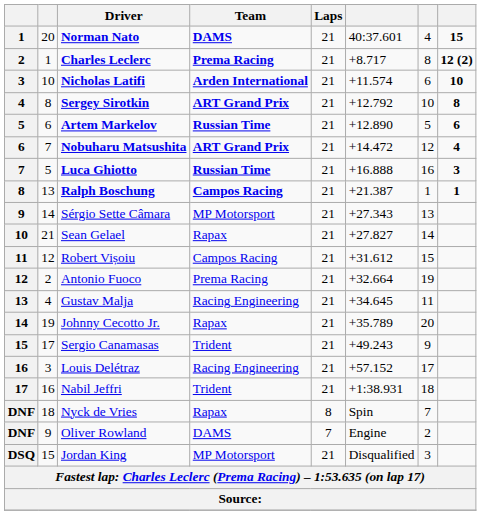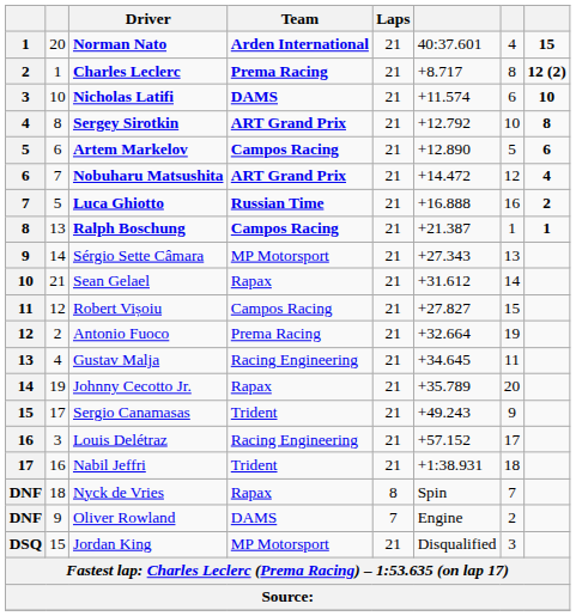 <table class="wikitable" style="font-size:85%">
 <tr>
 <th scope="col"></th>
 <th scope="col"></th>
 <th scope="col">Driver</th>
 <th scope="col">Team</th>
 <th scope="col">Laps</th>
 <th scope="col"></th>
 <th scope="col"></th>
 <th scope="col"></th>
 </tr>
 <tr>
 <th scope="row">1</th>
 <td align="center">20</td>
 <td> <strong><a href='#'>Norman Nato</a></strong></td>
-<td><strong><a href='#'>DAMS</a></strong></td>
+<td><strong><a href='#'>Arden International</a></strong></td>
 <td align="center">21</td>
 <td>40:37.601</td>
 <td align="center">4</td>
 <td align="center"><strong>15</strong></td>
 </tr>
 <tr>
 <th scope="row">2</th>
 <td align="center">1</td>
 <td> <strong><a href='#'>Charles Leclerc</a></strong></td>
 <td><strong><a href='#'>Prema Racing</a></strong></td>
 <td align="center">21</td>
 <td>+8.717</td>
 <td align="center">8</td>
 <td align="center"><strong>12 (2)</strong></td>
 </tr>
 <tr>
 <th scope="row">3</th>
 <td align="center">10</td>
 <td> <strong><a href='#'>Nicholas Latifi</a></strong></td>
-<td><strong><a href='#'>Arden International</a></strong></td>
+<td><strong><a href='#'>DAMS</a></strong></td>
 <td align="center">21</td>
 <td>+11.574</td>
 <td align="center">6</td>
 <td align="center"><strong>10</strong></td>
 </tr>
 <tr>
 <th scope="row">4</th>
 <td align="center">8</td>
 <td> <strong><a href='#'>Sergey Sirotkin</a></strong></td>
 <td><strong><a href='#'>ART Grand Prix</a></strong></td>
 <td align="center">21</td>
 <td>+12.792</td>
 <td align="center">10</td>
 <td align="center"><strong>8</strong></td>
 </tr>
 <tr>
 <th scope="row">5</th>
 <td align="center">6</td>
 <td> <strong><a href='#'>Artem Markelov</a></strong></td>
-<td><strong><a href='#'>Russian Time</a></strong></td>
+<td><strong><a href='#'>Campos Racing</a></strong></td>
 <td align="center">21</td>
 <td>+12.890</td>
 <td align="center">5</td>
 <td align="center"><strong>6</strong></td>
 </tr>
 <tr>
 <th scope="row">6</th>
 <td align="center">7</td>
 <td> <strong><a href='#'>Nobuharu Matsushita</a></strong></td>
 <td><strong><a href='#'>ART Grand Prix</a></strong></td>
 <td align="center">21</td>
 <td>+14.472</td>
 <td align="center">12</td>
 <td align="center"><strong>4</strong></td>
 </tr>
 <tr>
 <th scope="row">7</th>
 <td align="center">5</td>
 <td> <strong><a href='#'>Luca Ghiotto</a></strong></td>
 <td><strong><a href='#'>Russian Time</a></strong></td>
 <td align="center">21</td>
 <td>+16.888</td>
 <td align="center">16</td>
-<td align="center"><strong>3</strong></td>
+<td align="center"><strong>2</strong></td>
 </tr>
 <tr>
 <th scope="row">8</th>
 <td align="center">13</td>
 <td> <strong><a href='#'>Ralph Boschung</a></strong></td>
 <td><strong><a href='#'>Campos Racing</a></strong></td>
 <td align="center">21</td>
 <td>+21.387</td>
 <td align="center">1</td>
 <td align="center"><strong>1</strong></td>
 </tr>
 <tr>
 <th scope="row">9</th>
 <td align="center">14</td>
 <td> <a href='#'>Sérgio Sette Câmara</a></td>
 <td><a href='#'>MP Motorsport</a></td>
 <td align="center">21</td>
 <td>+27.343</td>
 <td align="center">13</td>
 <td></td>
 </tr>
 <tr>
 <th scope="row">10</th>
 <td align="center">21</td>
 <td> <a href='#'>Sean Gelael</a></td>
 <td><a href='#'>Rapax</a></td>
 <td align="center">21</td>
-<td>+27.827</td>
+<td>+31.612</td>
 <td align="center">14</td>
 <td></td>
 </tr>
 <tr>
 <th scope="row">11</th>
 <td align="center">12</td>
 <td> <a href='#'>Robert Vișoiu</a></td>
 <td><a href='#'>Campos Racing</a></td>
 <td align="center">21</td>
-<td>+31.612</td>
+<td>+27.827</td>
 <td align="center">15</td>
 <td></td>
 </tr>
 <tr>
 <th scope="row">12</th>
 <td align="center">2</td>
 <td> <a href='#'>Antonio Fuoco</a></td>
 <td><a href='#'>Prema Racing</a></td>
 <td align="center">21</td>
 <td>+32.664</td>
 <td align="center">19</td>
 <td></td>
 </tr>
 <tr>
 <th scope="row">13</th>
 <td align="center">4</td>
 <td> <a href='#'>Gustav Malja</a></td>
 <td><a href='#'>Racing Engineering</a></td>
 <td align="center">21</td>
 <td>+34.645</td>
 <td align="center">11</td>
 <td></td>
 </tr>
 <tr>
 <th scope="row">14</th>
 <td align="center">19</td>
 <td> <a href='#'>Johnny Cecotto Jr.</a></td>
 <td><a href='#'>Rapax</a></td>
 <td align="center">21</td>
 <td>+35.789</td>
 <td align="center">20</td>
 <td></td>
 </tr>
 <tr>
 <th scope="row">15</th>
 <td align="center">17</td>
 <td> <a href='#'>Sergio Canamasas</a></td>
 <td><a href='#'>Trident</a></td>
 <td align="center">21</td>
 <td>+49.243</td>
 <td align="center">9</td>
 <td></td>
 </tr>
 <tr>
 <th scope="row">16</th>
 <td align="center">3</td>
 <td> <a href='#'>Louis Delétraz</a></td>
 <td><a href='#'>Racing Engineering</a></td>
 <td align="center">21</td>
 <td>+57.152</td>
 <td align="center">17</td>
 <td></td>
 </tr>
 <tr>
 <th scope="row">17</th>
 <td align="center">16</td>
 <td> <a href='#'>Nabil Jeffri</a></td>
 <td><a href='#'>Trident</a></td>
 <td align="center">21</td>
 <td>+1:38.931</td>
 <td align="center">18</td>
 <td></td>
 </tr>
 <tr>
 <th scope="row">DNF</th>
 <td align="center">18</td>
 <td> <a href='#'>Nyck de Vries</a></td>
 <td><a href='#'>Rapax</a></td>
 <td align="center">8</td>
 <td>Spin</td>
 <td align="center">7</td>
 <td></td>
 </tr>
 <tr>
 <th scope="row">DNF</th>
 <td align="center">9</td>
 <td> <a href='#'>Oliver Rowland</a></td>
 <td><a href='#'>DAMS</a></td>
 <td align="center">7</td>
 <td>Engine</td>
 <td align="center">2</td>
 <td></td>
 </tr>
 <tr>
 <th scope="row">DSQ</th>
 <td align="center">15</td>
 <td> <a href='#'>Jordan King</a></td>
 <td><a href='#'>MP Motorsport</a></td>
 <td align="center">21</td>
 <td>Disqualified</td>
 <td align="center">3</td>
 <td></td>
 </tr>
 <tr>
 <th colspan="8" align="center"><em>Fastest lap:  <a href='#'>Charles Leclerc</a> (<a href='#'>Prema Racing</a>) – 1:53.635 (on lap 17)</em></th>
 </tr>
 <tr>
 <th colspan="8">Source:</th>
 </tr>
 <tr>
 </tr>
 </table>
